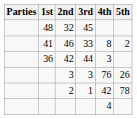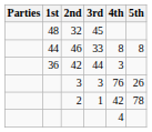 <table class="wikitable" style="text-align:right;">
 <tr>
 <th style="text-align:left;">Parties</th>
 <th>1st</th>
 <th>2nd</th>
 <th>3rd</th>
 <th>4th</th>
 <th>5th</th>
 </tr>
 <tr>
 <td style="text-align:left;"></td>
 <td>48</td>
 <td>32</td>
 <td>45</td>
 <td></td>
 <td></td>
 </tr>
 <tr>
 <td style="text-align:left;"></td>
-<td>41</td>
+<td>44</td>
 <td>46</td>
 <td>33</td>
 <td>8</td>
-<td>2</td>
+<td>8</td>
 </tr>
 <tr>
 <td style="text-align:left;"></td>
 <td>36</td>
 <td>42</td>
 <td>44</td>
 <td>3</td>
 <td></td>
 </tr>
 <tr>
 <td style="text-align:left;"></td>
 <td></td>
 <td>3</td>
 <td>3</td>
 <td>76</td>
 <td>26</td>
 </tr>
 <tr>
 <td style="text-align:left;"></td>
 <td></td>
 <td>2</td>
 <td>1</td>
 <td>42</td>
 <td>78</td>
 </tr>
 <tr>
 <td style="text-align:left;"></td>
 <td></td>
 <td></td>
 <td></td>
 <td>4</td>
 <td></td>
 </tr>
 </table>
